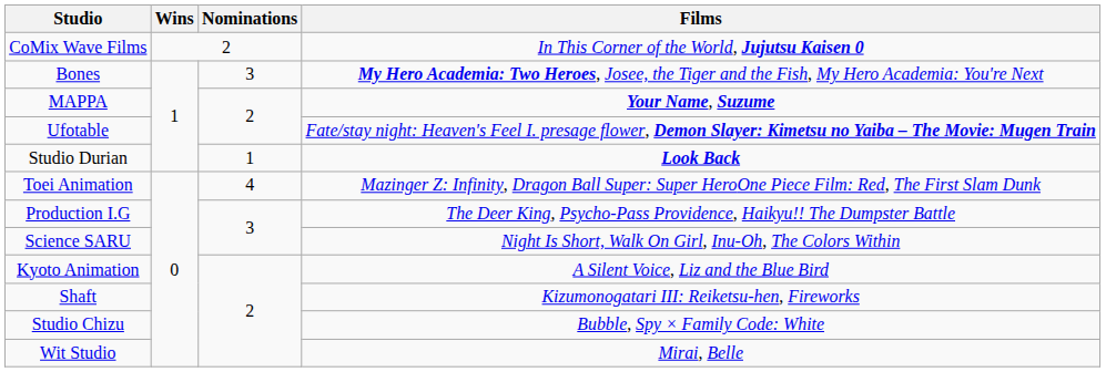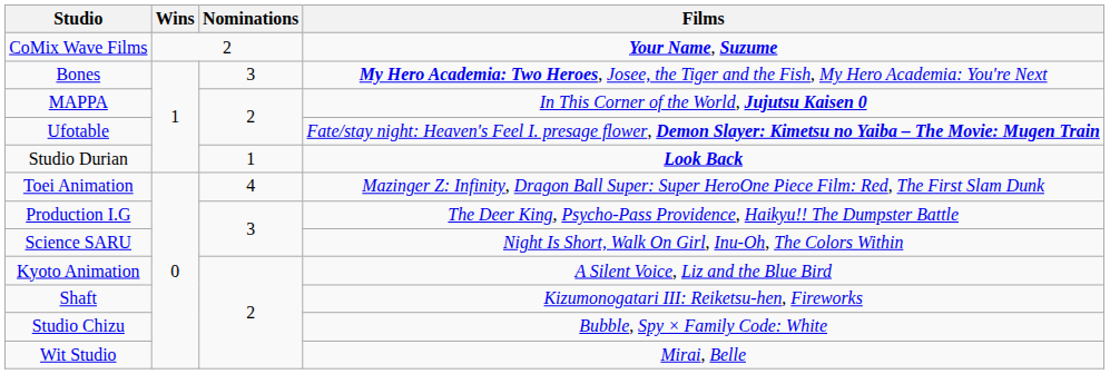 <table class="wikitable plainrowheaders sortable" style="text-align:center;">
 <tr>
 <th>Studio</th>
 <th>Wins</th>
 <th>Nominations</th>
 <th>Films</th>
 </tr>
 <tr>
 <td><a href='#'>CoMix Wave Films</a></td>
 <td colspan="2">2</td>
-<td><em><a href='#'>In This Corner of the World</a></em>, <strong><em><a href='#'>Jujutsu Kaisen 0</a></em></strong></td>
+<td><strong><em><a href='#'>Your Name</a></em></strong>, <strong><em><a href='#'>Suzume</a></em></strong></td>
 </tr>
 <tr>
 <td><a href='#'>Bones</a></td>
 <td rowspan="4">1</td>
 <td>3</td>
 <td><strong><em><a href='#'>My Hero Academia: Two Heroes</a></em></strong>, <em><a href='#'>Josee, the Tiger and the Fish</a></em>, <em><a href='#'>My Hero Academia: You're Next</a></em></td>
 </tr>
 <tr>
 <td><a href='#'>MAPPA</a></td>
 <td rowspan="2">2</td>
-<td><strong><em><a href='#'>Your Name</a></em></strong>, <strong><em><a href='#'>Suzume</a></em></strong></td>
+<td><em><a href='#'>In This Corner of the World</a></em>, <strong><em><a href='#'>Jujutsu Kaisen 0</a></em></strong></td>
 </tr>
 <tr>
 <td><a href='#'>Ufotable</a></td>
 <td><em><a href='#'>Fate/stay night: Heaven's Feel I. presage flower</a></em>, <strong><em><a href='#'>Demon Slayer: Kimetsu no Yaiba – The Movie: Mugen Train</a></em></strong></td>
 </tr>
 <tr>
 <td>Studio Durian</td>
 <td>1</td>
 <td><strong><em><a href='#'>Look Back</a></em></strong></td>
 </tr>
 <tr>
 <td><a href='#'>Toei Animation</a></td>
 <td rowspan="7">0</td>
 <td>4</td>
 <td><em><a href='#'>Mazinger Z: Infinity</a></em>, <em><a href='#'>Dragon Ball Super: Super Hero</a><a href='#'>One Piece Film: Red</a></em>, <em><a href='#'>The First Slam Dunk</a></em></td>
 </tr>
 <tr>
 <td><a href='#'>Production I.G</a></td>
 <td rowspan="2">3</td>
 <td><em><a href='#'>The Deer King</a></em>, <em><a href='#'>Psycho-Pass Providence</a></em>, <em><a href='#'>Haikyu!! The Dumpster Battle</a></em></td>
 </tr>
 <tr>
 <td><a href='#'>Science SARU</a></td>
 <td><em><a href='#'>Night Is Short, Walk On Girl</a></em>, <em><a href='#'>Inu-Oh</a></em>, <em><a href='#'>The Colors Within</a></em></td>
 </tr>
 <tr>
 <td><a href='#'>Kyoto Animation</a></td>
 <td rowspan="4">2</td>
 <td><em><a href='#'>A Silent Voice</a></em>, <em><a href='#'>Liz and the Blue Bird</a></em></td>
 </tr>
 <tr>
 <td><a href='#'>Shaft</a></td>
 <td><em><a href='#'>Kizumonogatari III: Reiketsu-hen</a></em>, <em><a href='#'>Fireworks</a></em></td>
 </tr>
 <tr>
 <td><a href='#'>Studio Chizu</a></td>
 <td><em><a href='#'>Bubble</a></em>, <em><a href='#'>Spy × Family Code: White</a></em></td>
 </tr>
 <tr>
 <td><a href='#'>Wit Studio</a></td>
 <td><em><a href='#'>Mirai</a></em>, <em><a href='#'>Belle</a></em></td>
 </tr>
 </table>
